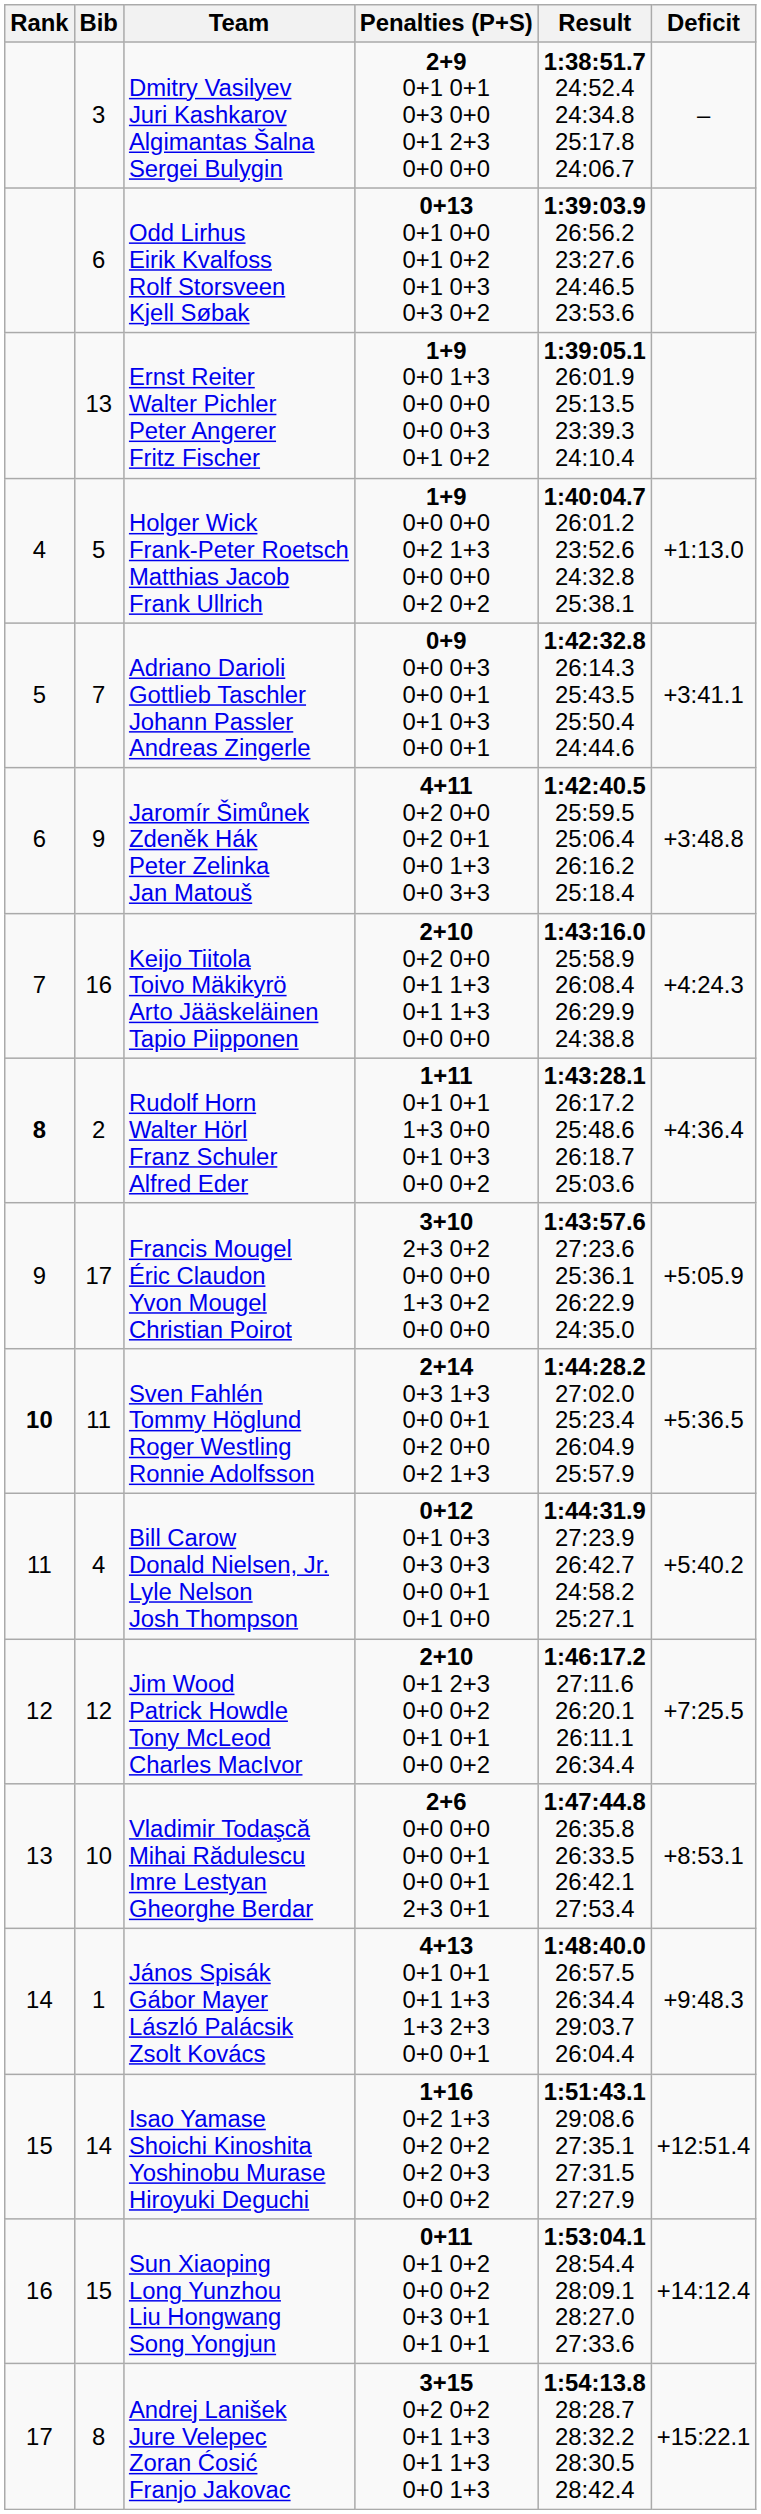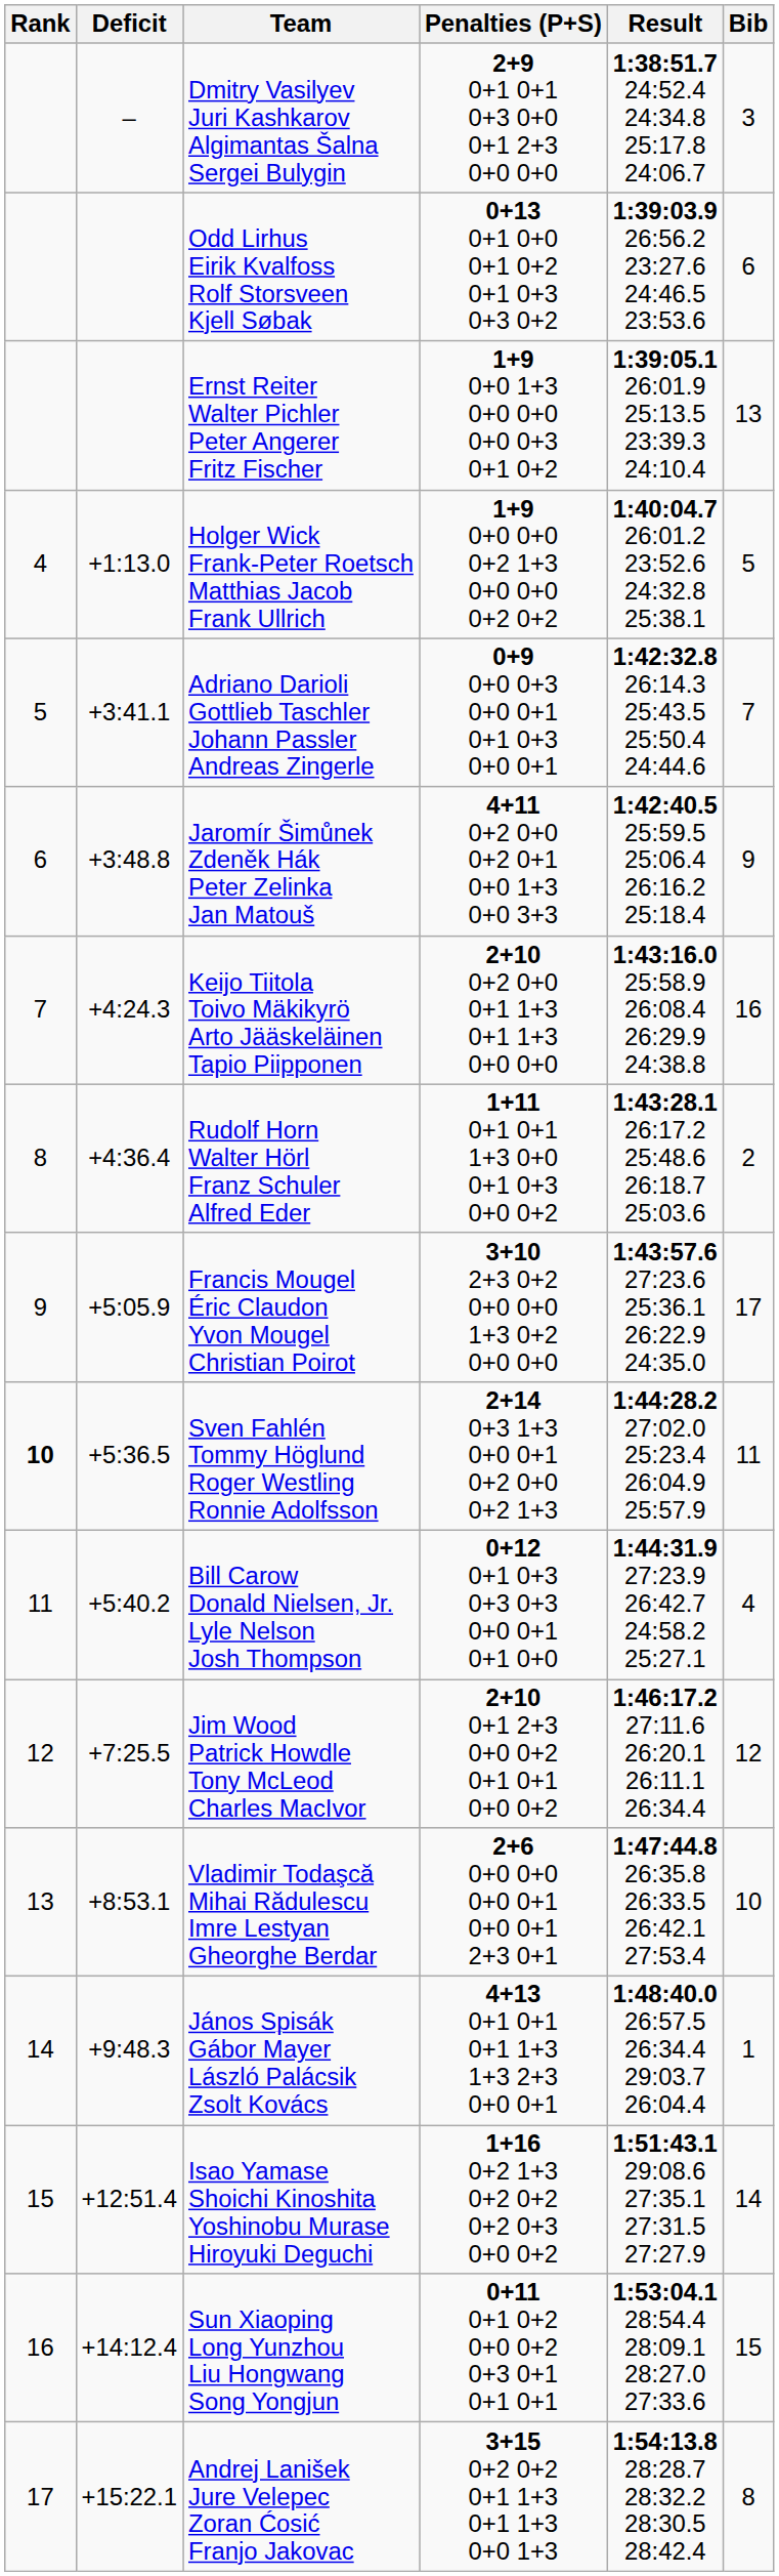 <table class="wikitable sortable" style="text-align:center">
 <tr>
 <th>Rank</th>
-<th>Bib</th>
+<th>Deficit</th>
 <th>Team</th>
 <th>Penalties (P+S)</th>
 <th>Result</th>
-<th>Deficit</th>
+<th>Bib</th>
 </tr>
 <tr>
 <td></td>
-<td>3</td>
+<td>–</td>
 <td align=left><br><a href='#'>Dmitry Vasilyev</a><br><a href='#'>Juri Kashkarov</a><br><a href='#'>Algimantas Šalna</a><br><a href='#'>Sergei Bulygin</a></td>
 <td><strong>2+9</strong><br>0+1 0+1<br>0+3 0+0<br>0+1 2+3<br>0+0 0+0</td>
 <td><strong>1:38:51.7</strong><br>24:52.4<br>24:34.8<br>25:17.8<br>24:06.7</td>
-<td>–</td>
+<td>3</td>
 </tr>
 <tr>
 <td></td>
-<td>6</td>
+<td></td>
 <td align=left><br><a href='#'>Odd Lirhus</a><br><a href='#'>Eirik Kvalfoss</a><br><a href='#'>Rolf Storsveen</a><br><a href='#'>Kjell Søbak</a></td>
 <td><strong>0+13</strong><br>0+1 0+0<br>0+1 0+2<br>0+1 0+3<br>0+3 0+2</td>
 <td><strong>1:39:03.9</strong><br>26:56.2<br>23:27.6<br>24:46.5<br>23:53.6</td>
-<td></td>
+<td>6</td>
 </tr>
 <tr>
 <td></td>
-<td>13</td>
+<td></td>
 <td align=left><br><a href='#'>Ernst Reiter</a><br><a href='#'>Walter Pichler</a><br><a href='#'>Peter Angerer</a><br><a href='#'>Fritz Fischer</a></td>
 <td><strong>1+9</strong><br>0+0 1+3<br>0+0 0+0<br>0+0 0+3<br>0+1 0+2</td>
 <td><strong>1:39:05.1</strong><br>26:01.9<br>25:13.5<br>23:39.3<br>24:10.4</td>
-<td></td>
+<td>13</td>
 </tr>
 <tr>
 <td>4</td>
-<td>5</td>
+<td>+1:13.0</td>
 <td align=left><br> <a href='#'>Holger Wick</a><br><a href='#'>Frank-Peter Roetsch</a><br><a href='#'>Matthias Jacob</a><br><a href='#'>Frank Ullrich</a></td>
 <td><strong>1+9</strong><br>0+0 0+0<br>0+2 1+3<br>0+0 0+0<br>0+2 0+2</td>
 <td><strong>1:40:04.7</strong><br>26:01.2<br>23:52.6<br>24:32.8<br>25:38.1</td>
-<td>+1:13.0</td>
+<td>5</td>
 </tr>
 <tr>
 <td>5</td>
-<td>7</td>
+<td>+3:41.1</td>
 <td align=left><br> <a href='#'>Adriano Darioli</a><br><a href='#'>Gottlieb Taschler</a><br><a href='#'>Johann Passler</a><br><a href='#'>Andreas Zingerle</a></td>
 <td><strong>0+9</strong><br>0+0 0+3<br>0+0 0+1<br>0+1 0+3<br>0+0 0+1</td>
 <td><strong>1:42:32.8</strong><br>26:14.3<br>25:43.5<br>25:50.4<br>24:44.6</td>
-<td>+3:41.1</td>
+<td>7</td>
 </tr>
 <tr>
 <td>6</td>
-<td>9</td>
+<td>+3:48.8</td>
 <td align=left><br> <a href='#'>Jaromír Šimůnek</a><br><a href='#'>Zdeněk Hák</a><br><a href='#'>Peter Zelinka</a><br><a href='#'>Jan Matouš</a></td>
 <td><strong>4+11</strong><br>0+2 0+0<br>0+2 0+1<br>0+0 1+3<br>0+0 3+3</td>
 <td><strong>1:42:40.5</strong><br>25:59.5<br>25:06.4<br>26:16.2<br>25:18.4</td>
-<td>+3:48.8</td>
+<td>9</td>
 </tr>
 <tr>
 <td>7</td>
-<td>16</td>
+<td>+4:24.3</td>
 <td align=left><br><a href='#'>Keijo Tiitola</a><br><a href='#'>Toivo Mäkikyrö</a><br><a href='#'>Arto Jääskeläinen</a><br><a href='#'>Tapio Piipponen</a></td>
 <td><strong>2+10</strong><br>0+2 0+0<br>0+1 1+3<br>0+1 1+3<br>0+0 0+0</td>
 <td><strong>1:43:16.0</strong><br>25:58.9<br>26:08.4<br>26:29.9<br>24:38.8</td>
-<td>+4:24.3</td>
+<td>16</td>
 </tr>
 <tr>
-<td><strong>8</strong></td>
-<td>2</td>
+<td>8</td>
+<td>+4:36.4</td>
 <td align=left><br><a href='#'>Rudolf Horn</a><br><a href='#'>Walter Hörl</a><br><a href='#'>Franz Schuler</a><br><a href='#'>Alfred Eder</a></td>
 <td><strong>1+11</strong><br>0+1 0+1<br>1+3 0+0<br>0+1 0+3<br>0+0 0+2</td>
 <td><strong>1:43:28.1</strong><br>26:17.2<br>25:48.6<br>26:18.7<br>25:03.6</td>
-<td>+4:36.4</td>
+<td>2</td>
 </tr>
 <tr>
 <td>9</td>
-<td>17</td>
+<td>+5:05.9</td>
 <td align=left><br><a href='#'>Francis Mougel</a><br><a href='#'>Éric Claudon</a><br><a href='#'>Yvon Mougel</a><br><a href='#'>Christian Poirot</a></td>
 <td><strong>3+10</strong><br>2+3 0+2<br>0+0 0+0<br>1+3 0+2<br>0+0 0+0</td>
 <td><strong>1:43:57.6</strong><br>27:23.6<br>25:36.1<br>26:22.9<br>24:35.0</td>
-<td>+5:05.9</td>
+<td>17</td>
 </tr>
 <tr>
 <td><strong>10</strong></td>
-<td>11</td>
+<td>+5:36.5</td>
 <td align=left><br><a href='#'>Sven Fahlén</a><br><a href='#'>Tommy Höglund</a><br><a href='#'>Roger Westling</a><br><a href='#'>Ronnie Adolfsson</a></td>
 <td><strong>2+14</strong><br>0+3 1+3<br>0+0 0+1<br>0+2 0+0<br>0+2 1+3</td>
 <td><strong>1:44:28.2</strong><br>27:02.0<br>25:23.4<br>26:04.9<br>25:57.9</td>
-<td>+5:36.5</td>
+<td>11</td>
 </tr>
 <tr>
 <td>11</td>
-<td>4</td>
+<td>+5:40.2</td>
 <td align=left><br><a href='#'>Bill Carow</a><br><a href='#'>Donald Nielsen, Jr.</a><br><a href='#'>Lyle Nelson</a><br><a href='#'>Josh Thompson</a></td>
 <td><strong>0+12</strong><br>0+1 0+3<br>0+3 0+3<br>0+0 0+1<br>0+1 0+0</td>
 <td><strong>1:44:31.9</strong><br>27:23.9<br>26:42.7<br>24:58.2<br>25:27.1</td>
-<td>+5:40.2</td>
+<td>4</td>
 </tr>
 <tr>
 <td>12</td>
-<td>12</td>
+<td>+7:25.5</td>
 <td align=left><br><a href='#'>Jim Wood</a><br><a href='#'>Patrick Howdle</a><br><a href='#'>Tony McLeod</a><br><a href='#'>Charles MacIvor</a></td>
 <td><strong>2+10</strong><br>0+1 2+3<br>0+0 0+2<br>0+1 0+1<br>0+0 0+2</td>
 <td><strong>1:46:17.2</strong><br>27:11.6<br>26:20.1<br>26:11.1<br>26:34.4</td>
-<td>+7:25.5</td>
+<td>12</td>
 </tr>
 <tr>
 <td>13</td>
-<td>10</td>
+<td>+8:53.1</td>
 <td align=left><br><a href='#'>Vladimir Todaşcă</a><br><a href='#'>Mihai Rădulescu</a><br><a href='#'>Imre Lestyan</a><br><a href='#'>Gheorghe Berdar</a></td>
 <td><strong>2+6</strong><br>0+0 0+0<br>0+0 0+1<br>0+0 0+1<br>2+3 0+1</td>
 <td><strong>1:47:44.8</strong><br>26:35.8<br>26:33.5<br>26:42.1<br>27:53.4</td>
-<td>+8:53.1</td>
+<td>10</td>
 </tr>
 <tr>
 <td>14</td>
-<td>1</td>
+<td>+9:48.3</td>
 <td align=left><br><a href='#'>János Spisák</a><br><a href='#'>Gábor Mayer</a><br><a href='#'>László Palácsik</a><br><a href='#'>Zsolt Kovács</a></td>
 <td><strong>4+13</strong><br>0+1 0+1<br>0+1 1+3<br>1+3 2+3<br>0+0 0+1</td>
 <td><strong>1:48:40.0</strong><br>26:57.5<br>26:34.4<br>29:03.7<br>26:04.4</td>
-<td>+9:48.3</td>
+<td>1</td>
 </tr>
 <tr>
 <td>15</td>
-<td>14</td>
+<td>+12:51.4</td>
 <td align=left><br><a href='#'>Isao Yamase</a><br><a href='#'>Shoichi Kinoshita</a><br><a href='#'>Yoshinobu Murase</a><br><a href='#'>Hiroyuki Deguchi</a></td>
 <td><strong>1+16</strong><br>0+2 1+3<br>0+2 0+2<br>0+2 0+3<br>0+0 0+2</td>
 <td><strong>1:51:43.1</strong><br>29:08.6<br>27:35.1<br>27:31.5<br>27:27.9</td>
-<td>+12:51.4</td>
+<td>14</td>
 </tr>
 <tr>
 <td>16</td>
-<td>15</td>
+<td>+14:12.4</td>
 <td align=left><br><a href='#'>Sun Xiaoping</a><br><a href='#'>Long Yunzhou</a><br><a href='#'>Liu Hongwang</a><br><a href='#'>Song Yongjun</a></td>
 <td><strong>0+11</strong><br>0+1 0+2<br>0+0 0+2<br>0+3 0+1<br>0+1 0+1</td>
 <td><strong>1:53:04.1</strong><br>28:54.4<br>28:09.1<br>28:27.0<br>27:33.6</td>
-<td>+14:12.4</td>
+<td>15</td>
 </tr>
 <tr>
 <td>17</td>
-<td>8</td>
+<td>+15:22.1</td>
 <td align=left><br><a href='#'>Andrej Lanišek</a><br><a href='#'>Jure Velepec</a><br><a href='#'>Zoran Ćosić</a><br><a href='#'>Franjo Jakovac</a></td>
 <td><strong>3+15</strong><br>0+2 0+2<br>0+1 1+3<br>0+1 1+3<br>0+0 1+3</td>
 <td><strong>1:54:13.8</strong><br>28:28.7<br>28:32.2<br>28:30.5<br>28:42.4</td>
-<td>+15:22.1</td>
+<td>8</td>
 </tr>
 </table>
